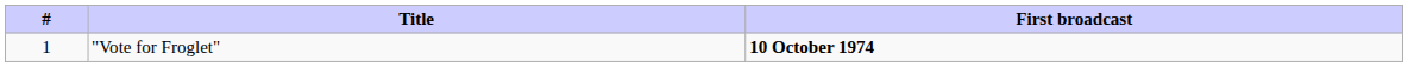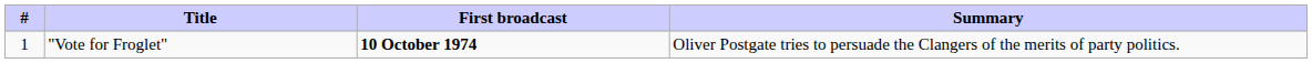 <table class="wikitable" style="width:99%;">
 <tr>
 <th style="background:#ccf; width:3%;">#</th>
 <th style="background:#ccf; width:24%;">Title</th>
 <th style="background:#ccf; width:24%;">First broadcast</th>
+<th style="background:#ccf;">Summary</th>
 </tr>
 <tr>
 <td style="text-align:center;">1</td>
 <td>"Vote for Froglet"</td>
 <td><strong>10 October 1974</strong></td>
+<td>Oliver Postgate tries to persuade the Clangers of the merits of party politics.</td>
 </tr>
 </table>
